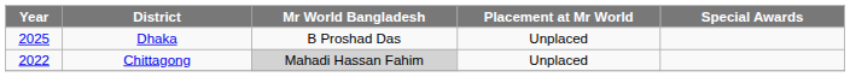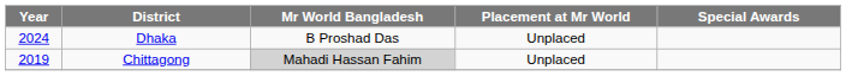 <table class="wikitable" style="font-size: 90%; text-align:center">
 <tr>
 <th style="background-color:#787878;color:#FFFFFF;" width="60">Year</th>
 <th style="background-color:#787878;color:#FFFFFF;" width="230">District</th>
 <th style="background-color:#787878;color:#FFFFFF;" width="250">Mr World Bangladesh</th>
 <th style="background-color:#787878;color:#FFFFFF;" width="250">Placement at Mr World</th>
 <th style="background-color:#787878;color:#FFFFFF;" width="230">Special Awards</th>
 </tr>
 <tr>
-<td><a href='#'>2025</a></td>
+<td><a href='#'>2024</a></td>
 <td><a href='#'>Dhaka</a></td>
 <td>B Proshad Das</td>
 <td>Unplaced</td>
 <td></td>
 </tr>
 <tr>
-<td><a href='#'>2022</a></td>
+<td><a href='#'>2019</a></td>
 <td><a href='#'>Chittagong</a></td>
 <td style="background: lightgrey;">Mahadi Hassan Fahim</td>
 <td>Unplaced</td>
 <td></td>
 </tr>
 <tr>
 </tr>
 </table>
